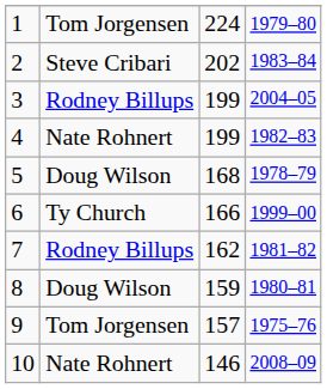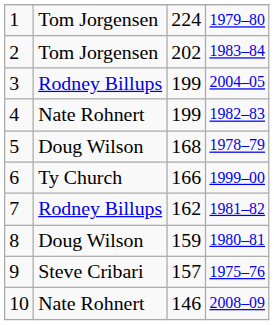 <table class="wikitable">
 <tr>
 </tr>
 <tr>
 <td>1</td>
 <td>Tom Jorgensen</td>
 <td>224</td>
 <td style="font-size:80%;"><a href='#'>1979–80</a></td>
 </tr>
 <tr>
 <td>2</td>
-<td>Steve Cribari</td>
+<td>Tom Jorgensen</td>
 <td>202</td>
 <td style="font-size:80%;"><a href='#'>1983–84</a></td>
 </tr>
 <tr>
 <td>3</td>
 <td><a href='#'>Rodney Billups</a></td>
 <td>199</td>
 <td style="font-size:80%;"><a href='#'>2004–05</a></td>
 </tr>
 <tr>
 <td>4</td>
 <td>Nate Rohnert</td>
 <td>199</td>
 <td style="font-size:80%;"><a href='#'>1982–83</a></td>
 </tr>
 <tr>
 <td>5</td>
 <td>Doug Wilson</td>
 <td>168</td>
 <td style="font-size:80%;"><a href='#'>1978–79</a></td>
 </tr>
 <tr>
 <td>6</td>
 <td>Ty Church</td>
 <td>166</td>
 <td style="font-size:80%;"><a href='#'>1999–00</a></td>
 </tr>
 <tr>
 <td>7</td>
 <td><a href='#'>Rodney Billups</a></td>
 <td>162</td>
 <td style="font-size:80%;"><a href='#'>1981–82</a></td>
 </tr>
 <tr>
 <td>8</td>
 <td>Doug Wilson</td>
 <td>159</td>
 <td style="font-size:80%;"><a href='#'>1980–81</a></td>
 </tr>
 <tr>
 <td>9</td>
-<td>Tom Jorgensen</td>
+<td>Steve Cribari</td>
 <td>157</td>
 <td style="font-size:80%;"><a href='#'>1975–76</a></td>
 </tr>
 <tr>
 <td>10</td>
 <td>Nate Rohnert</td>
 <td>146</td>
 <td style="font-size:80%;"><a href='#'>2008–09</a></td>
 </tr>
 </table>
